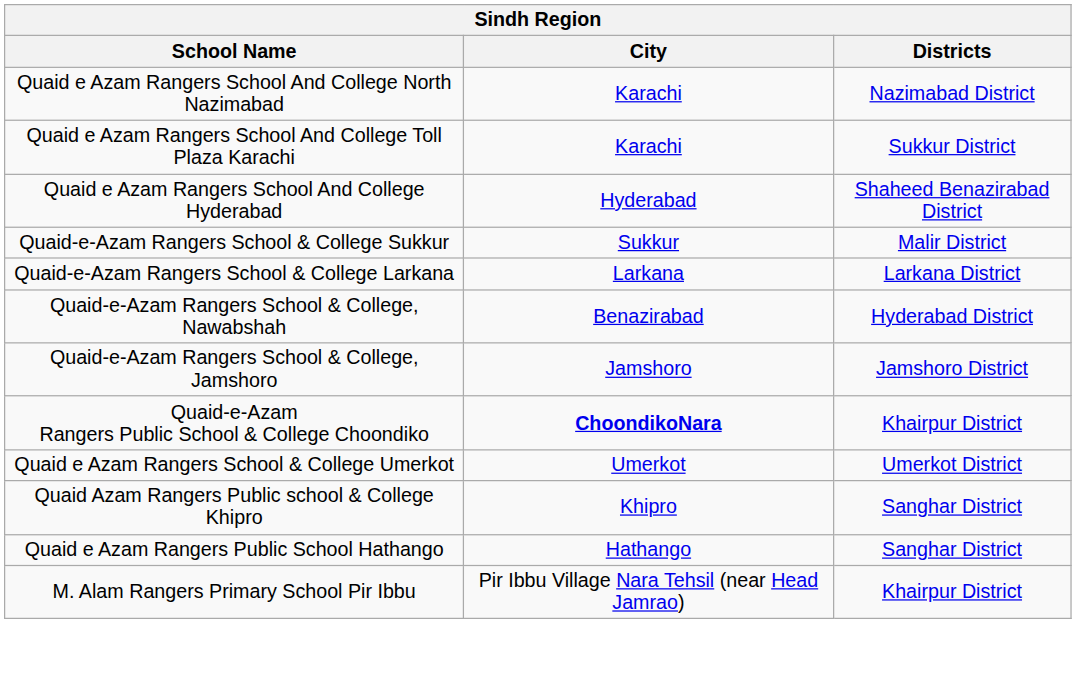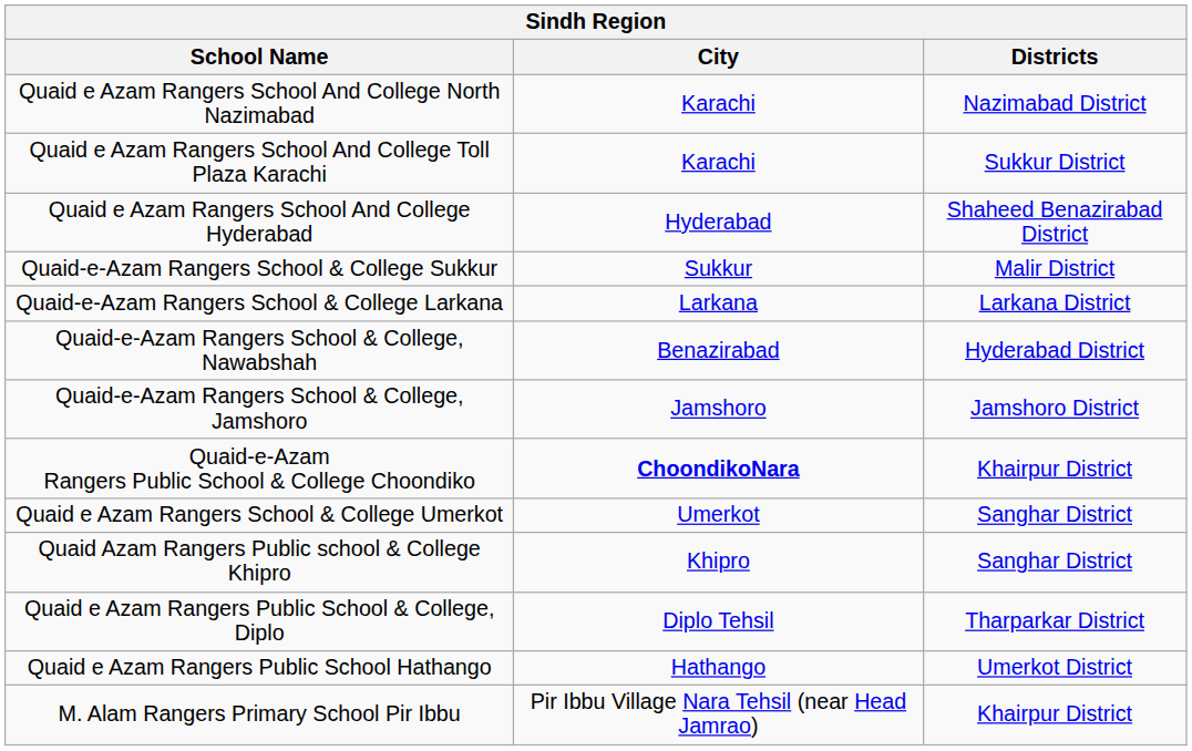 <table class="wikitable sortable" style="text-align:center">
 <tr>
 <th colspan="3">Sindh Region</th>
 </tr>
 <tr>
 <th><strong>School Name</strong></th>
 <th>City</th>
 <th><strong>Districts</strong></th>
 </tr>
 <tr>
 <td style="text-align:center;">Quaid e Azam Rangers School And College North Nazimabad</td>
 <td style="text-align:center;"><a href='#'>Karachi</a></td>
 <td style="text-align:center;"><a href='#'>Nazimabad District</a></td>
 </tr>
 <tr>
 <td>Quaid e Azam Rangers School And College Toll Plaza Karachi</td>
 <td><a href='#'>Karachi</a></td>
 <td><a href='#'>Sukkur District</a></td>
 </tr>
 <tr>
 <td style="text-align:center;">Quaid e Azam Rangers School And College Hyderabad</td>
 <td style="text-align:center;"><a href='#'>Hyderabad</a></td>
 <td style="text-align:center;"><a href='#'>Shaheed Benazirabad District</a></td>
 </tr>
 <tr>
 <td>Quaid-e-Azam Rangers School & College Sukkur</td>
 <td><a href='#'>Sukkur</a></td>
 <td><a href='#'>Malir District</a></td>
 </tr>
 <tr>
 <td>Quaid-e-Azam Rangers School & College Larkana</td>
 <td><a href='#'>Larkana</a></td>
 <td><a href='#'>Larkana District</a></td>
 </tr>
 <tr>
 <td style="text-align:center;">Quaid-e-Azam Rangers School & College, Nawabshah</td>
 <td style="text-align:center;"><a href='#'>Benazirabad</a></td>
 <td style="text-align:center;"><a href='#'>Hyderabad District</a></td>
 </tr>
 <tr>
 <td>Quaid-e-Azam Rangers School & College, Jamshoro</td>
 <td><a href='#'>Jamshoro</a></td>
 <td><a href='#'>Jamshoro District</a></td>
 </tr>
 <tr>
 <td>Quaid-e-Azam<br>Rangers Public School & College Choondiko</td>
 <td><strong><a href='#'>ChoondikoNara</a></strong></td>
 <td><a href='#'>Khairpur District</a></td>
 </tr>
 <tr>
 <td style="text-align:center;">Quaid e Azam Rangers School & College Umerkot</td>
 <td style="text-align:center;"><a href='#'>Umerkot</a></td>
-<td style="text-align:center;"><a href='#'>Umerkot District</a></td>
+<td style="text-align:center;"><a href='#'>Sanghar District</a></td>
 </tr>
 <tr>
 <td style="text-align:center;">Quaid Azam Rangers Public school & College Khipro</td>
 <td style="text-align:center;"><a href='#'>Khipro</a></td>
 <td style="text-align:center;"><a href='#'>Sanghar District</a></td>
 </tr>
 <tr>
+<td>Quaid e Azam Rangers Public School & College, Diplo</td>
+<td><a href='#'>Diplo Tehsil</a></td>
+<td><a href='#'>Tharparkar District</a></td>
+</tr>
+<tr>
 <td style="text-align:center;">Quaid e Azam Rangers Public School Hathango</td>
 <td style="text-align:center;"><a href='#'>Hathango</a></td>
-<td style="text-align:center;"><a href='#'>Sanghar District</a></td>
+<td style="text-align:center;"><a href='#'>Umerkot District</a></td>
 </tr>
 <tr>
 <td style="text-align:center;">M. Alam Rangers Primary School Pir Ibbu</td>
 <td style="text-align:center;">Pir Ibbu Village <a href='#'>Nara Tehsil</a> (near <a href='#'>Head Jamrao</a>)</td>
 <td style="text-align:center;"><a href='#'>Khairpur District</a></td>
 </tr>
 </table>
